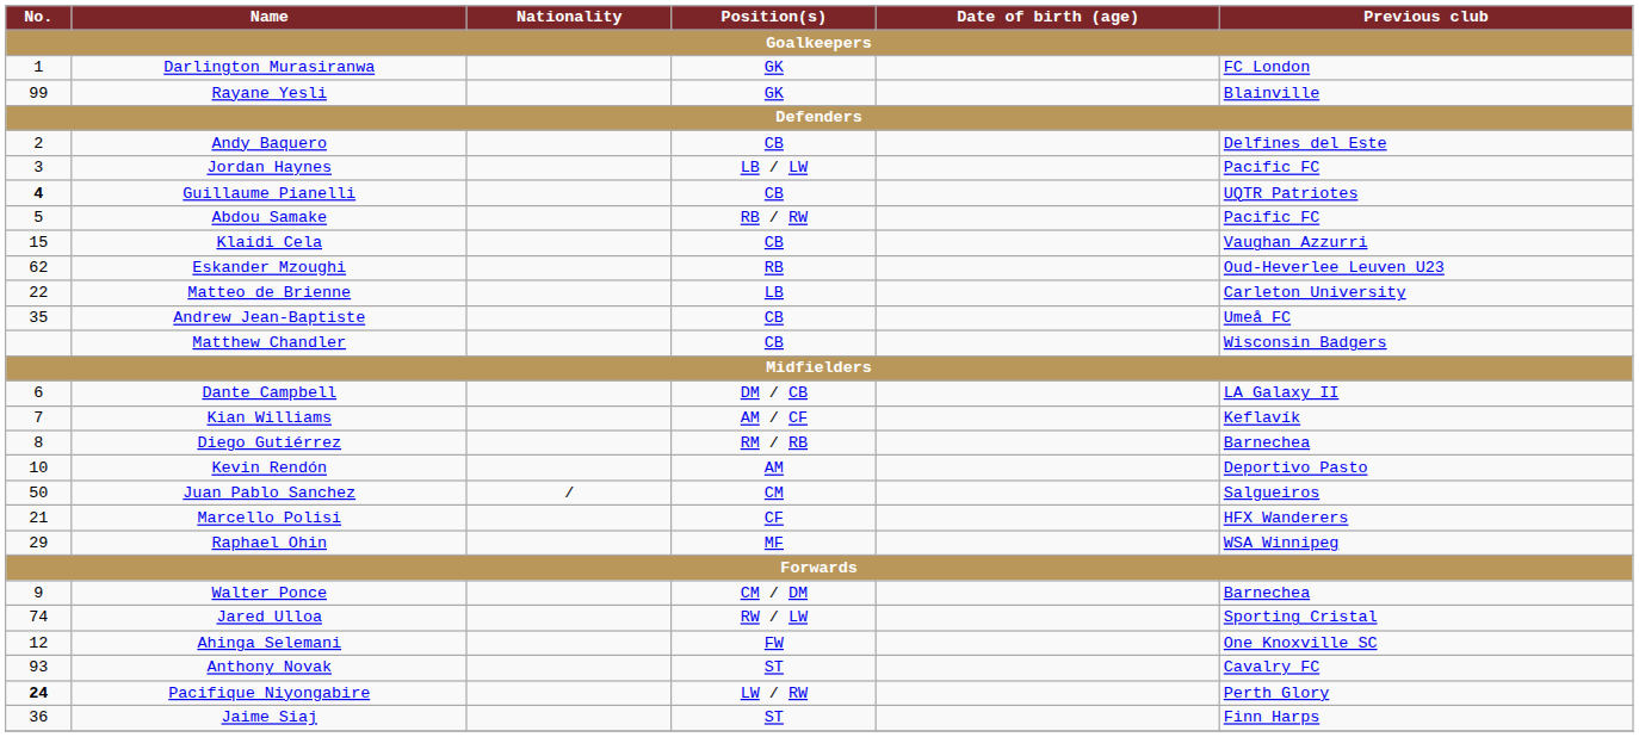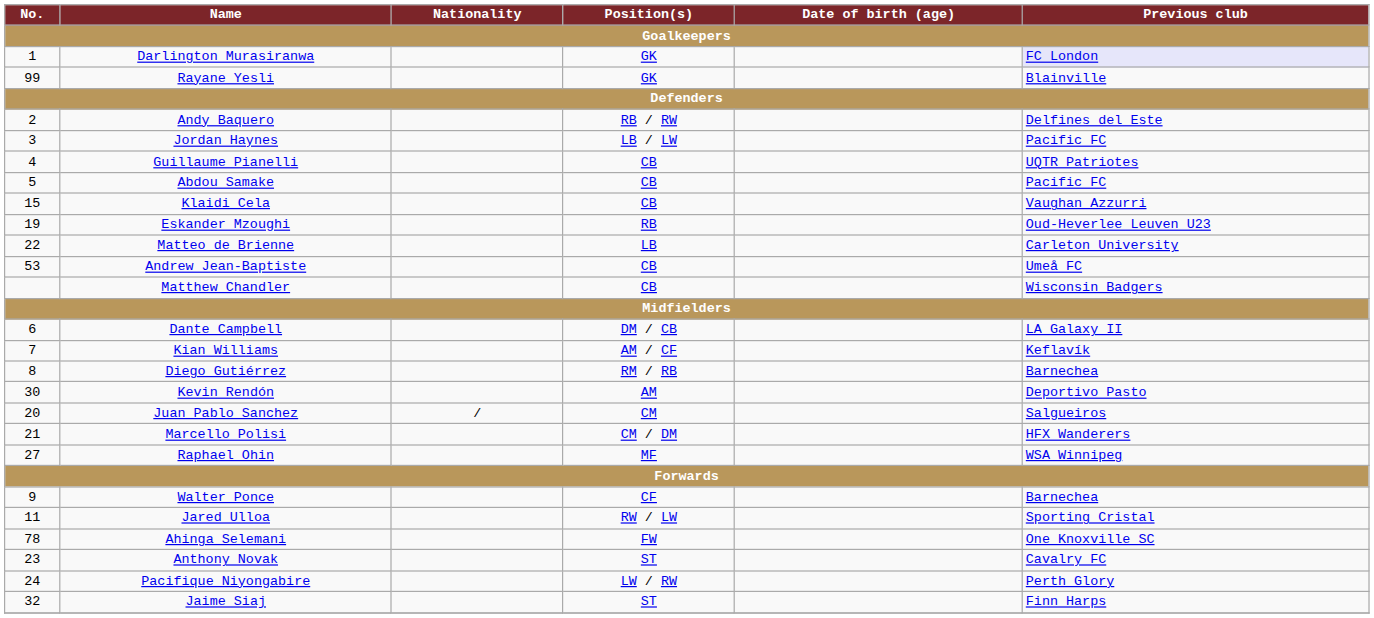 <table class="wikitable" style="text-align:center; font-size:86%; width:90%;">
 <tr>
 <th style="background:#7c2529; color:white; text-align:center;">No.</th>
 <th style="background:#7c2529; color:white; text-align:center;">Name</th>
 <th style="background:#7c2529; color:white; text-align:center;">Nationality</th>
 <th style="background:#7c2529; color:white; text-align:center;">Position(s)</th>
 <th style="background:#7c2529; color:white; text-align:center;">Date of birth (age)</th>
 <th style="background:#7c2529; color:white; text-align:center;">Previous club</th>
 </tr>
 <tr>
 <th colspan="7" style="background:#b9975b; color:white; text-align:center;">Goalkeepers</th>
 </tr>
 <tr>
 <td>1</td>
 <td><a href='#'>Darlington Murasiranwa</a></td>
 <td></td>
 <td><a href='#'>GK</a></td>
 <td></td>
-<td align="left"> <a href='#'>FC London</a></td>
+<td align="left" style="background: lavender;"> <a href='#'>FC London</a></td>
 </tr>
 <tr>
 <td>99</td>
 <td><a href='#'>Rayane Yesli</a></td>
 <td></td>
 <td><a href='#'>GK</a></td>
 <td></td>
 <td align="left"> <a href='#'>Blainville</a></td>
 </tr>
 <tr>
 <th colspan="6" style="background:#b9975b; color:white; text-align:center;">Defenders</th>
 </tr>
 <tr>
 <td>2</td>
 <td><a href='#'>Andy Baquero</a></td>
 <td></td>
-<td><a href='#'>CB</a></td>
+<td><a href='#'>RB</a> / <a href='#'>RW</a></td>
 <td></td>
 <td align="left"> <a href='#'>Delfines del Este</a></td>
 </tr>
 <tr>
 <td>3</td>
 <td><a href='#'>Jordan Haynes</a></td>
 <td></td>
 <td><a href='#'>LB</a> / <a href='#'>LW</a></td>
 <td></td>
 <td align="left"> <a href='#'>Pacific FC</a></td>
 </tr>
 <tr>
-<td><strong>4</strong></td>
+<td>4</td>
 <td><a href='#'>Guillaume Pianelli</a></td>
 <td></td>
 <td><a href='#'>CB</a></td>
 <td></td>
 <td align="left"> <a href='#'>UQTR Patriotes</a></td>
 </tr>
 <tr>
 <td>5</td>
 <td><a href='#'>Abdou Samake</a></td>
 <td></td>
-<td><a href='#'>RB</a> / <a href='#'>RW</a></td>
+<td><a href='#'>CB</a></td>
 <td></td>
 <td align="left"> <a href='#'>Pacific FC</a></td>
 </tr>
 <tr>
 <td>15</td>
 <td><a href='#'>Klaidi Cela</a></td>
 <td></td>
 <td><a href='#'>CB</a></td>
 <td></td>
 <td align="left"> <a href='#'>Vaughan Azzurri</a></td>
 </tr>
 <tr>
-<td>62</td>
+<td>19</td>
 <td><a href='#'>Eskander Mzoughi</a></td>
 <td></td>
 <td><a href='#'>RB</a></td>
 <td></td>
 <td align="left"> <a href='#'>Oud-Heverlee Leuven U23</a></td>
 </tr>
 <tr>
 <td>22</td>
 <td><a href='#'>Matteo de Brienne</a></td>
 <td></td>
 <td><a href='#'>LB</a></td>
 <td></td>
 <td align="left"> <a href='#'>Carleton University</a></td>
 </tr>
 <tr>
-<td>35</td>
+<td>53</td>
 <td><a href='#'>Andrew Jean-Baptiste</a></td>
 <td></td>
 <td><a href='#'>CB</a></td>
 <td></td>
 <td align="left"> <a href='#'>Umeå FC</a></td>
 </tr>
 <tr>
 <td></td>
 <td><a href='#'>Matthew Chandler</a> </td>
 <td></td>
 <td><a href='#'>CB</a></td>
 <td></td>
 <td align="left"> <a href='#'>Wisconsin Badgers</a></td>
 </tr>
 <tr>
 <th colspan="6" style="background:#b9975b; color:white; text-align:center;">Midfielders</th>
 </tr>
 <tr>
 <td>6</td>
 <td><a href='#'>Dante Campbell</a></td>
 <td></td>
 <td><a href='#'>DM</a> / <a href='#'>CB</a></td>
 <td></td>
 <td align="left"> <a href='#'>LA Galaxy II</a></td>
 </tr>
 <tr>
 <td>7</td>
 <td><a href='#'>Kian Williams</a></td>
 <td></td>
 <td><a href='#'>AM</a> / <a href='#'>CF</a></td>
 <td></td>
 <td align="left"> <a href='#'>Keflavík</a></td>
 </tr>
 <tr>
 <td>8</td>
 <td><a href='#'>Diego Gutiérrez</a></td>
 <td></td>
 <td><a href='#'>RM</a> /  <a href='#'>RB</a></td>
 <td></td>
 <td align="left"> <a href='#'>Barnechea</a></td>
 </tr>
 <tr>
-<td>10</td>
+<td>30</td>
 <td><a href='#'>Kevin Rendón</a></td>
 <td></td>
 <td><a href='#'>AM</a></td>
 <td></td>
 <td align="left"> <a href='#'>Deportivo Pasto</a></td>
 </tr>
 <tr>
-<td>50</td>
+<td>20</td>
 <td><a href='#'>Juan Pablo Sanchez</a></td>
 <td> / </td>
 <td><a href='#'>CM</a></td>
 <td></td>
 <td align="left"> <a href='#'>Salgueiros</a></td>
 </tr>
 <tr>
 <td>21</td>
 <td><a href='#'>Marcello Polisi</a></td>
 <td></td>
-<td><a href='#'>CF</a></td>
+<td><a href='#'>CM</a> / <a href='#'>DM</a></td>
 <td></td>
 <td align="left"> <a href='#'>HFX Wanderers</a></td>
 </tr>
 <tr>
-<td>29</td>
+<td>27</td>
 <td><a href='#'>Raphael Ohin</a></td>
 <td></td>
 <td><a href='#'>MF</a></td>
 <td></td>
 <td align="left"> <a href='#'>WSA Winnipeg</a></td>
 </tr>
 <tr>
 <th colspan="6" style="background:#b9975b; color:white; text-align:center;">Forwards</th>
 </tr>
 <tr>
 <td>9</td>
 <td><a href='#'>Walter Ponce</a></td>
 <td></td>
-<td><a href='#'>CM</a> / <a href='#'>DM</a></td>
+<td><a href='#'>CF</a></td>
 <td></td>
 <td align="left"> <a href='#'>Barnechea</a></td>
 </tr>
 <tr>
-<td>74</td>
+<td>11</td>
 <td><a href='#'>Jared Ulloa</a></td>
 <td></td>
 <td><a href='#'>RW</a> / <a href='#'>LW</a></td>
 <td></td>
 <td align="left"> <a href='#'>Sporting Cristal</a></td>
 </tr>
 <tr>
-<td>12</td>
+<td>78</td>
 <td><a href='#'>Ahinga Selemani</a></td>
 <td></td>
 <td><a href='#'>FW</a></td>
 <td></td>
 <td align="left"> <a href='#'>One Knoxville SC</a></td>
 </tr>
 <tr>
-<td>93</td>
+<td>23</td>
 <td><a href='#'>Anthony Novak</a></td>
 <td></td>
 <td><a href='#'>ST</a></td>
 <td></td>
 <td align="left"> <a href='#'>Cavalry FC</a></td>
 </tr>
 <tr>
-<td><strong>24</strong></td>
+<td>24</td>
 <td><a href='#'>Pacifique Niyongabire</a></td>
 <td></td>
 <td><a href='#'>LW</a> / <a href='#'>RW</a></td>
 <td></td>
 <td align="left"> <a href='#'>Perth Glory</a></td>
 </tr>
 <tr>
-<td>36</td>
+<td>32</td>
 <td><a href='#'>Jaime Siaj</a></td>
 <td></td>
 <td><a href='#'>ST</a></td>
 <td></td>
 <td align="left"> <a href='#'>Finn Harps</a></td>
 </tr>
 <tr>
 </tr>
 </table>
